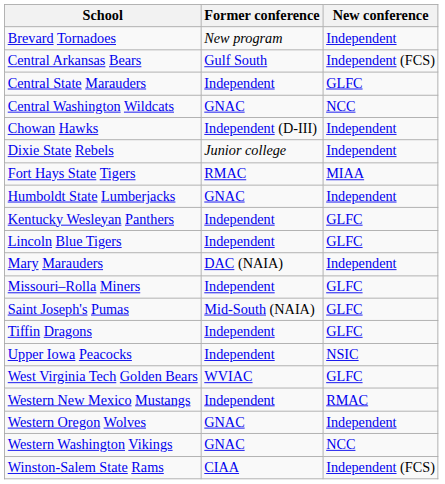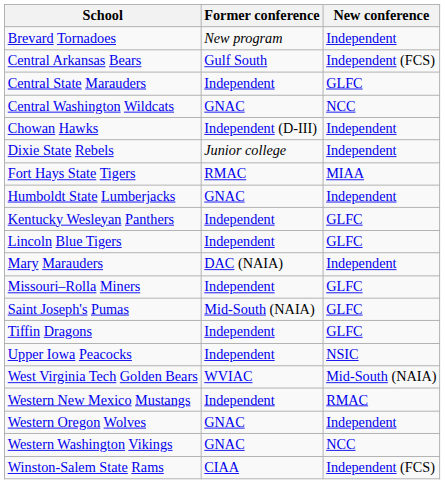 <table class="wikitable sortable">
 <tr>
 <th>School</th>
 <th>Former conference</th>
 <th>New conference</th>
 </tr>
 <tr>
 <td><a href='#'>Brevard</a> <a href='#'>Tornadoes</a></td>
 <td><em>New program</em></td>
 <td><a href='#'>Independent</a></td>
 </tr>
 <tr>
 <td><a href='#'>Central Arkansas</a> <a href='#'>Bears</a></td>
 <td><a href='#'>Gulf South</a></td>
 <td><a href='#'>Independent</a> (FCS)</td>
 </tr>
 <tr>
 <td><a href='#'>Central State</a> <a href='#'>Marauders</a></td>
 <td><a href='#'>Independent</a></td>
 <td><a href='#'>GLFC</a></td>
 </tr>
 <tr>
 <td><a href='#'>Central Washington</a> <a href='#'>Wildcats</a></td>
 <td><a href='#'>GNAC</a></td>
 <td><a href='#'>NCC</a></td>
 </tr>
 <tr>
 <td><a href='#'>Chowan</a> <a href='#'>Hawks</a></td>
 <td><a href='#'>Independent</a> (D-III)</td>
 <td><a href='#'>Independent</a></td>
 </tr>
 <tr>
 <td><a href='#'>Dixie State</a> <a href='#'>Rebels</a></td>
 <td><em>Junior college</em></td>
 <td><a href='#'>Independent</a></td>
 </tr>
 <tr>
 <td><a href='#'>Fort Hays State</a> <a href='#'>Tigers</a></td>
 <td><a href='#'>RMAC</a></td>
 <td><a href='#'>MIAA</a></td>
 </tr>
 <tr>
 <td><a href='#'>Humboldt State</a> <a href='#'>Lumberjacks</a></td>
 <td><a href='#'>GNAC</a></td>
 <td><a href='#'>Independent</a></td>
 </tr>
 <tr>
 <td><a href='#'>Kentucky Wesleyan</a> <a href='#'>Panthers</a></td>
 <td><a href='#'>Independent</a></td>
 <td><a href='#'>GLFC</a></td>
 </tr>
 <tr>
 <td><a href='#'>Lincoln</a> <a href='#'>Blue Tigers</a></td>
 <td><a href='#'>Independent</a></td>
 <td><a href='#'>GLFC</a></td>
 </tr>
 <tr>
 <td><a href='#'>Mary</a> <a href='#'>Marauders</a></td>
 <td><a href='#'>DAC</a> (NAIA)</td>
 <td><a href='#'>Independent</a></td>
 </tr>
 <tr>
 <td><a href='#'>Missouri–Rolla</a> <a href='#'>Miners</a></td>
 <td><a href='#'>Independent</a></td>
 <td><a href='#'>GLFC</a></td>
 </tr>
 <tr>
 <td><a href='#'>Saint Joseph's</a> <a href='#'>Pumas</a></td>
 <td><a href='#'>Mid-South</a> (NAIA)</td>
 <td><a href='#'>GLFC</a></td>
 </tr>
 <tr>
 <td><a href='#'>Tiffin</a> <a href='#'>Dragons</a></td>
 <td><a href='#'>Independent</a></td>
 <td><a href='#'>GLFC</a></td>
 </tr>
 <tr>
 <td><a href='#'>Upper Iowa</a> <a href='#'>Peacocks</a></td>
 <td><a href='#'>Independent</a></td>
 <td><a href='#'>NSIC</a></td>
 </tr>
 <tr>
 <td><a href='#'>West Virginia Tech</a> <a href='#'>Golden Bears</a></td>
 <td><a href='#'>WVIAC</a></td>
-<td><a href='#'>GLFC</a></td>
+<td><a href='#'>Mid-South</a> (NAIA)</td>
 </tr>
 <tr>
 <td><a href='#'>Western New Mexico</a> <a href='#'>Mustangs</a></td>
 <td><a href='#'>Independent</a></td>
 <td><a href='#'>RMAC</a></td>
 </tr>
 <tr>
 <td><a href='#'>Western Oregon</a> <a href='#'>Wolves</a></td>
 <td><a href='#'>GNAC</a></td>
 <td><a href='#'>Independent</a></td>
 </tr>
 <tr>
 <td><a href='#'>Western Washington</a> <a href='#'>Vikings</a></td>
 <td><a href='#'>GNAC</a></td>
 <td><a href='#'>NCC</a></td>
 </tr>
 <tr>
 <td><a href='#'>Winston-Salem State</a> <a href='#'>Rams</a></td>
 <td><a href='#'>CIAA</a></td>
 <td><a href='#'>Independent</a> (FCS)</td>
 </tr>
 </table>
